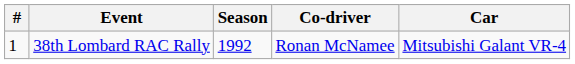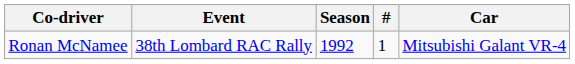 <table class="wikitable">
 <tr>
-<th> # </th>
+<th>Co-driver</th>
 <th>Event</th>
 <th>Season</th>
-<th>Co-driver</th>
+<th> # </th>
 <th>Car</th>
 </tr>
 <tr>
-<td>1</td>
+<td><a href='#'>Ronan McNamee</a></td>
 <td> <a href='#'>38th Lombard RAC Rally</a></td>
 <td><a href='#'>1992</a></td>
-<td><a href='#'>Ronan McNamee</a></td>
+<td>1</td>
 <td><a href='#'>Mitsubishi Galant VR-4</a></td>
 </tr>
 </table>
